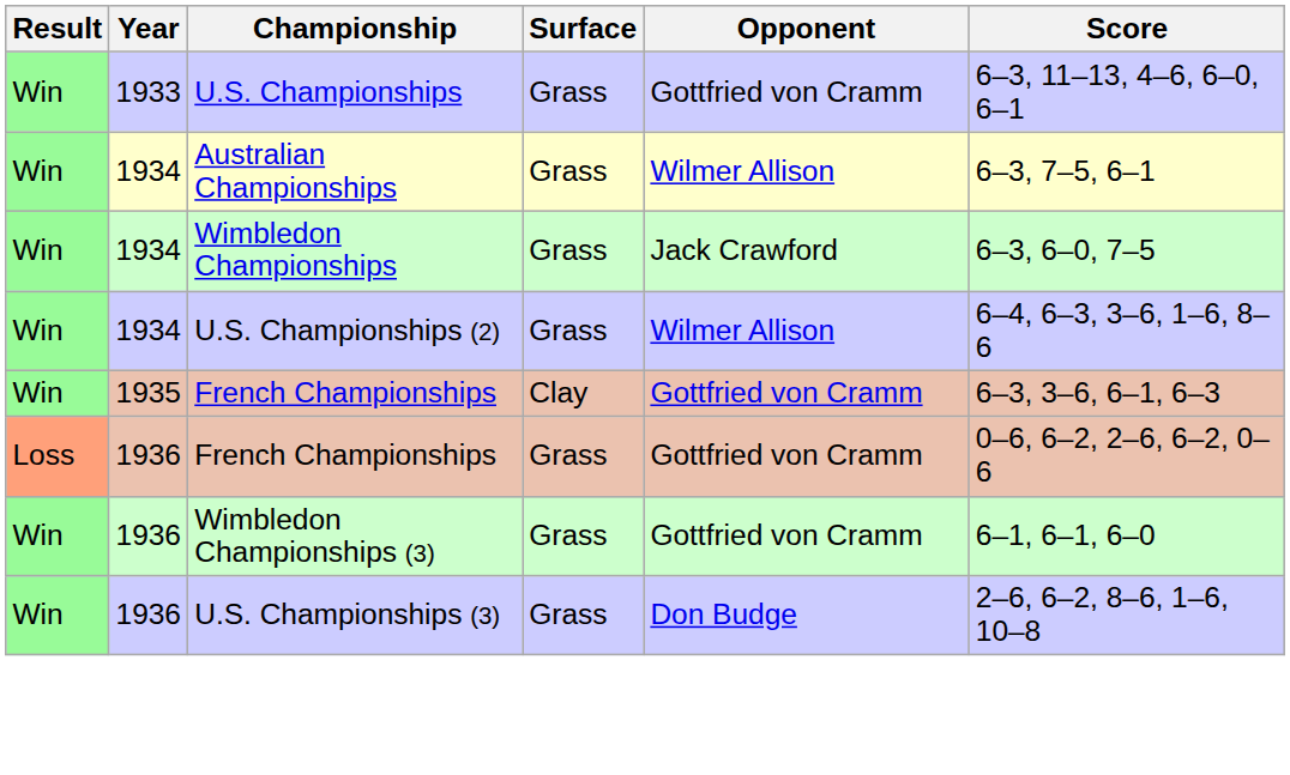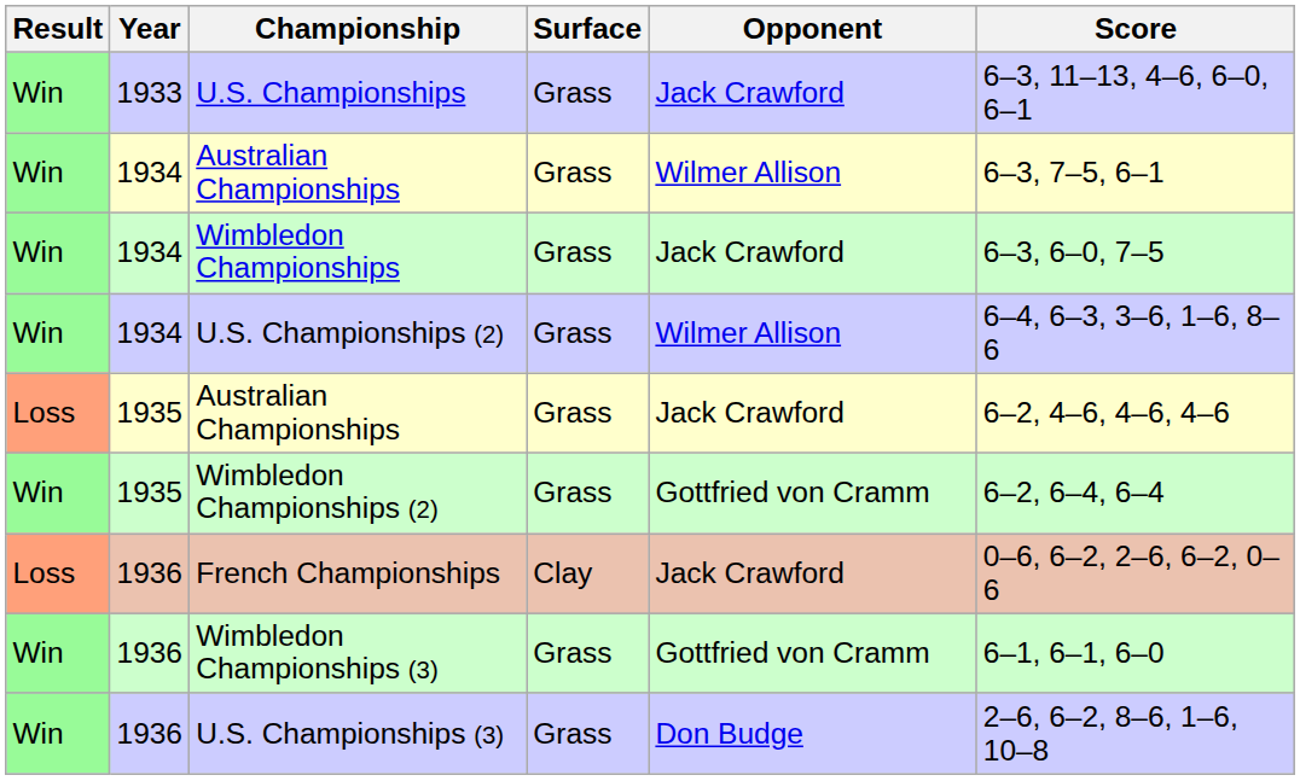 <table class='sortable wikitable'>
 <tr>
 <th style="width:40px">Result</th>
 <th style="width:30px">Year</th>
 <th style="width:175px">Championship</th>
 <th style="width:50px">Surface</th>
 <th style="width:170px">Opponent</th>
 <th style="width:165px" class="unsortable">Score</th>
 </tr>
 <tr style="background:#ccf;">
 <td style="background:#98fb98;">Win</td>
 <td>1933</td>
 <td><a href='#'>U.S. Championships</a></td>
 <td>Grass</td>
-<td> Gottfried von Cramm</td>
+<td> <a href='#'>Jack Crawford</a></td>
 <td>6–3, 11–13, 4–6, 6–0, 6–1</td>
 </tr>
 <tr style="background:#ffc;">
 <td style="background:#98fb98;">Win</td>
 <td>1934</td>
 <td><a href='#'>Australian Championships</a></td>
 <td>Grass</td>
 <td> <a href='#'>Wilmer Allison</a></td>
 <td>6–3, 7–5, 6–1</td>
 </tr>
 <tr style="background:#cfc;">
 <td style="background:#98fb98;">Win</td>
 <td>1934</td>
 <td><a href='#'>Wimbledon Championships</a></td>
 <td>Grass</td>
 <td> Jack Crawford</td>
 <td>6–3, 6–0, 7–5</td>
 </tr>
 <tr style="background:#ccf;">
 <td style="background:#98fb98;">Win</td>
 <td>1934</td>
 <td>U.S. Championships <small>(2)</small></td>
 <td>Grass</td>
 <td> <a href='#'>Wilmer Allison</a></td>
 <td>6–4, 6–3, 3–6, 1–6, 8–6</td>
 </tr>
-<tr style="background:#ebc2af;">
+<tr style="background:#ffc;">
+<td style="background:#ffa07a;">Loss</td>
+<td>1935</td>
+<td>Australian Championships</td>
+<td>Grass</td>
+<td> Jack Crawford</td>
+<td>6–2, 4–6, 4–6, 4–6</td>
+</tr>
+<tr style="background:#cfc;">
 <td style="background:#98fb98;">Win</td>
 <td>1935</td>
-<td><a href='#'>French Championships</a></td>
-<td>Clay</td>
-<td> <a href='#'>Gottfried von Cramm</a></td>
-<td>6–3, 3–6, 6–1, 6–3</td>
+<td>Wimbledon Championships <small>(2)</small></td>
+<td>Grass</td>
+<td> Gottfried von Cramm</td>
+<td>6–2, 6–4, 6–4</td>
 </tr>
 <tr style="background:#ebc2af;">
 <td style="background:#ffa07a;">Loss</td>
 <td>1936</td>
 <td>French Championships</td>
-<td>Grass</td>
-<td> Gottfried von Cramm</td>
+<td>Clay</td>
+<td> Jack Crawford</td>
 <td>0–6, 6–2, 2–6, 6–2, 0–6</td>
 </tr>
 <tr style="background:#cfc;">
 <td style="background:#98fb98;">Win</td>
 <td>1936</td>
 <td>Wimbledon Championships <small>(3)</small></td>
 <td>Grass</td>
 <td> Gottfried von Cramm</td>
 <td>6–1, 6–1, 6–0</td>
 </tr>
 <tr style="background:#ccf;">
 <td style="background:#98fb98;">Win</td>
 <td>1936</td>
 <td>U.S. Championships <small>(3)</small></td>
 <td>Grass</td>
 <td> <a href='#'>Don Budge</a></td>
 <td>2–6, 6–2, 8–6, 1–6, 10–8</td>
 </tr>
 </table>
